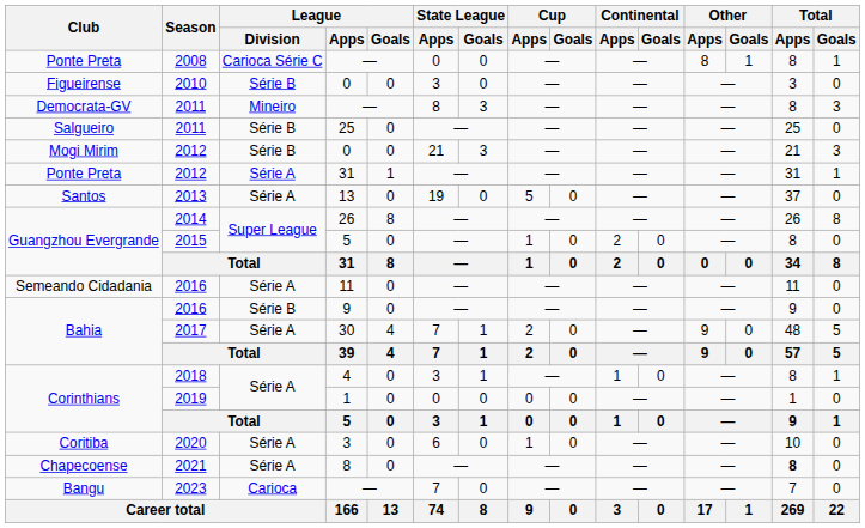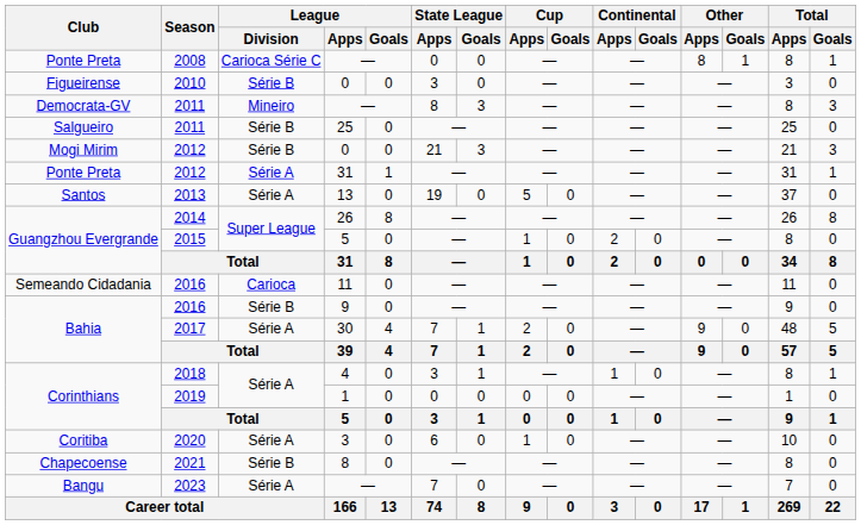 <table class="wikitable" style="text-align: center;">
 <tr>
 <th rowspan="2">Club</th>
 <th rowspan="2">Season</th>
 <th colspan="3">League</th>
 <th colspan="2">State League</th>
 <th colspan="2">Cup</th>
 <th colspan="2">Continental</th>
 <th colspan="2">Other</th>
 <th colspan="2">Total</th>
 </tr>
 <tr>
 <th>Division</th>
 <th>Apps</th>
 <th>Goals</th>
 <th>Apps</th>
 <th>Goals</th>
 <th>Apps</th>
 <th>Goals</th>
 <th>Apps</th>
 <th>Goals</th>
 <th>Apps</th>
 <th>Goals</th>
 <th>Apps</th>
 <th>Goals</th>
 </tr>
 <tr>
 <td><a href='#'>Ponte Preta</a></td>
 <td><a href='#'>2008</a></td>
 <td><a href='#'>Carioca Série C</a></td>
 <td colspan="2">—</td>
 <td>0</td>
 <td>0</td>
 <td colspan="2">—</td>
 <td colspan="2">—</td>
 <td>8</td>
 <td>1</td>
 <td>8</td>
 <td>1</td>
 </tr>
 <tr>
 <td><a href='#'>Figueirense</a></td>
 <td><a href='#'>2010</a></td>
 <td><a href='#'>Série B</a></td>
 <td>0</td>
 <td>0</td>
 <td>3</td>
 <td>0</td>
 <td colspan="2">—</td>
 <td colspan="2">—</td>
 <td colspan="2">—</td>
 <td>3</td>
 <td>0</td>
 </tr>
 <tr>
 <td><a href='#'>Democrata-GV</a></td>
 <td><a href='#'>2011</a></td>
 <td><a href='#'>Mineiro</a></td>
 <td colspan="2">—</td>
 <td>8</td>
 <td>3</td>
 <td colspan="2">—</td>
 <td colspan="2">—</td>
 <td colspan="2">—</td>
 <td>8</td>
 <td>3</td>
 </tr>
 <tr>
 <td><a href='#'>Salgueiro</a></td>
 <td><a href='#'>2011</a></td>
 <td>Série B</td>
 <td>25</td>
 <td>0</td>
 <td colspan="2">—</td>
 <td colspan="2">—</td>
 <td colspan="2">—</td>
 <td colspan="2">—</td>
 <td>25</td>
 <td>0</td>
 </tr>
 <tr>
 <td><a href='#'>Mogi Mirim</a></td>
 <td><a href='#'>2012</a></td>
 <td>Série B</td>
 <td>0</td>
 <td>0</td>
 <td>21</td>
 <td>3</td>
 <td colspan="2">—</td>
 <td colspan="2">—</td>
 <td colspan="2">—</td>
 <td>21</td>
 <td>3</td>
 </tr>
 <tr>
 <td><a href='#'>Ponte Preta</a></td>
 <td><a href='#'>2012</a></td>
 <td><a href='#'>Série A</a></td>
 <td>31</td>
 <td>1</td>
 <td colspan="2">—</td>
 <td colspan="2">—</td>
 <td colspan="2">—</td>
 <td colspan="2">—</td>
 <td>31</td>
 <td>1</td>
 </tr>
 <tr>
 <td><a href='#'>Santos</a></td>
 <td><a href='#'>2013</a></td>
 <td>Série A</td>
 <td>13</td>
 <td>0</td>
 <td>19</td>
 <td>0</td>
 <td>5</td>
 <td>0</td>
 <td colspan="2">—</td>
 <td colspan="2">—</td>
 <td>37</td>
 <td>0</td>
 </tr>
 <tr>
 <td rowspan="3" valign="center"><a href='#'>Guangzhou Evergrande</a></td>
 <td><a href='#'>2014</a></td>
 <td rowspan="2"><a href='#'>Super League</a></td>
 <td>26</td>
 <td>8</td>
 <td colspan="2">—</td>
 <td colspan="2">—</td>
 <td colspan="2">—</td>
 <td colspan="2">—</td>
 <td>26</td>
 <td>8</td>
 </tr>
 <tr>
 <td><a href='#'>2015</a></td>
 <td>5</td>
 <td>0</td>
 <td colspan="2">—</td>
 <td>1</td>
 <td>0</td>
 <td>2</td>
 <td>0</td>
 <td colspan="2">—</td>
 <td>8</td>
 <td>0</td>
 </tr>
 <tr>
 <th colspan="2"><strong>Total</strong></th>
 <th>31</th>
 <th>8</th>
 <th colspan="2">—</th>
 <th>1</th>
 <th>0</th>
 <th>2</th>
 <th>0</th>
 <th>0</th>
 <th>0</th>
 <th>34</th>
 <th>8</th>
 </tr>
 <tr>
 <td>Semeando Cidadania</td>
 <td><a href='#'>2016</a></td>
-<td>Série A</td>
+<td><a href='#'>Carioca</a></td>
 <td>11</td>
 <td>0</td>
 <td colspan="2">—</td>
 <td colspan="2">—</td>
 <td colspan="2">—</td>
 <td colspan="2">—</td>
 <td>11</td>
 <td>0</td>
 </tr>
 <tr>
 <td rowspan="3"><a href='#'>Bahia</a></td>
 <td><a href='#'>2016</a></td>
 <td>Série B</td>
 <td>9</td>
 <td>0</td>
 <td colspan="2">—</td>
 <td colspan="2">—</td>
 <td colspan="2">—</td>
 <td colspan="2">—</td>
 <td>9</td>
 <td>0</td>
 </tr>
 <tr>
 <td><a href='#'>2017</a></td>
 <td>Série A</td>
 <td>30</td>
 <td>4</td>
 <td>7</td>
 <td>1</td>
 <td>2</td>
 <td>0</td>
 <td colspan="2">—</td>
 <td>9</td>
 <td>0</td>
 <td>48</td>
 <td>5</td>
 </tr>
 <tr>
 <th colspan="2"><strong>Total</strong></th>
 <th>39</th>
 <th>4</th>
 <th>7</th>
 <th>1</th>
 <th>2</th>
 <th>0</th>
 <th colspan="2">—</th>
 <th>9</th>
 <th>0</th>
 <th>57</th>
 <th>5</th>
 </tr>
 <tr>
 <td rowspan="3"><a href='#'>Corinthians</a></td>
 <td><a href='#'>2018</a></td>
 <td rowspan="2">Série A</td>
 <td>4</td>
 <td>0</td>
 <td>3</td>
 <td>1</td>
 <td colspan="2">—</td>
 <td>1</td>
 <td>0</td>
 <td colspan="2">—</td>
 <td>8</td>
 <td>1</td>
 </tr>
 <tr>
 <td><a href='#'>2019</a></td>
 <td>1</td>
 <td>0</td>
 <td>0</td>
 <td>0</td>
 <td>0</td>
 <td>0</td>
 <td colspan="2">—</td>
 <td colspan="2">—</td>
 <td>1</td>
 <td>0</td>
 </tr>
 <tr>
 <th colspan="2"><strong>Total</strong></th>
 <th>5</th>
 <th>0</th>
 <th>3</th>
 <th>1</th>
 <th>0</th>
 <th>0</th>
 <th>1</th>
 <th>0</th>
 <th colspan="2">—</th>
 <th>9</th>
 <th>1</th>
 </tr>
 <tr>
 <td><a href='#'>Coritiba</a></td>
 <td><a href='#'>2020</a></td>
 <td>Série A</td>
 <td>3</td>
 <td>0</td>
 <td>6</td>
 <td>0</td>
 <td>1</td>
 <td>0</td>
 <td colspan="2">—</td>
 <td colspan="2">—</td>
 <td>10</td>
 <td>0</td>
 </tr>
 <tr>
 <td><a href='#'>Chapecoense</a></td>
 <td><a href='#'>2021</a></td>
-<td>Série A</td>
+<td>Série B</td>
 <td>8</td>
 <td>0</td>
 <td colspan="2">—</td>
 <td colspan="2">—</td>
 <td colspan="2">—</td>
 <td colspan="2">—</td>
-<td><strong>8</strong></td>
+<td>8</td>
 <td>0</td>
 </tr>
 <tr>
 <td><a href='#'>Bangu</a></td>
 <td><a href='#'>2023</a></td>
-<td><a href='#'>Carioca</a></td>
+<td>Série A</td>
 <td colspan="2">—</td>
 <td>7</td>
 <td>0</td>
 <td colspan="2">—</td>
 <td colspan="2">—</td>
 <td colspan="2">—</td>
 <td>7</td>
 <td>0</td>
 </tr>
 <tr>
 <th colspan="3"><strong>Career total</strong></th>
 <th>166</th>
 <th>13</th>
 <th>74</th>
 <th>8</th>
 <th>9</th>
 <th>0</th>
 <th>3</th>
 <th>0</th>
 <th>17</th>
 <th>1</th>
 <th>269</th>
 <th>22</th>
 </tr>
 </table>
